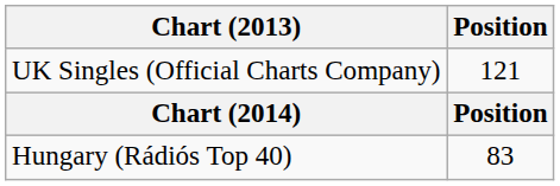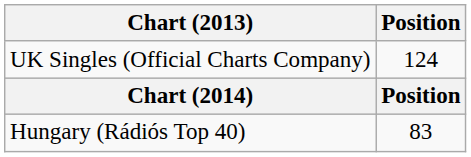 <table class="wikitable">
 <tr>
 <th>Chart (2013)</th>
 <th>Position</th>
 </tr>
 <tr>
 <td>UK Singles (Official Charts Company)</td>
-<td align="center">121</td>
+<td align="center">124</td>
 </tr>
 <tr>
 <th>Chart (2014)</th>
 <th>Position</th>
 </tr>
 <tr>
 <td>Hungary (Rádiós Top 40)</td>
 <td align="center">83</td>
 </tr>
 </table>
